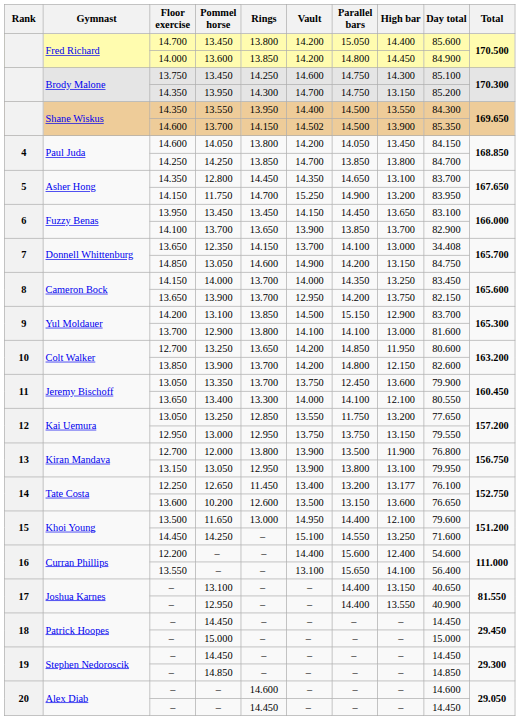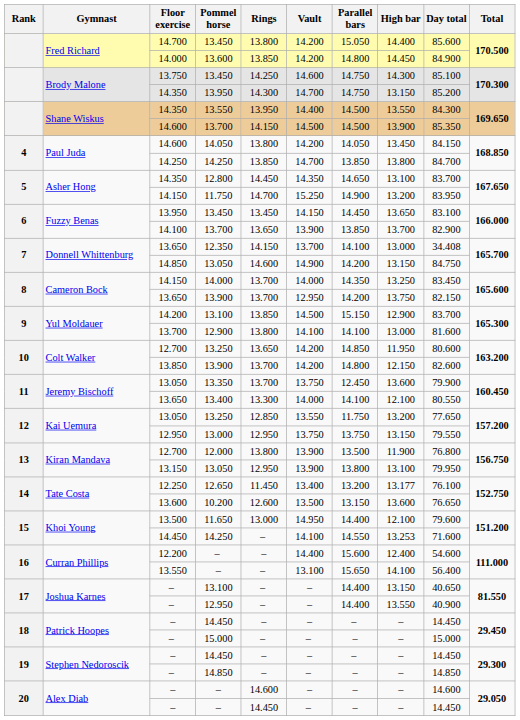 <table class="wikitable sortable" style="text-align:center; font-size:95%">
 <tr>
 <th scope="col" style="width:50px;">Rank</th>
 <th scope="col" style="width:150px;">Gymnast</th>
 <th scope="col" style="width:60px;"> Floor exercise</th>
 <th scope="col" style="width:60px;"> Pommel horse</th>
 <th scope="col" style="width:60px;"> Rings</th>
 <th scope="col" style="width:60px;"> Vault</th>
 <th scope="col" style="width:60px;"> Parallel bars</th>
 <th scope="col" style="width:60px;"> High bar</th>
 <th scope="col" style="width:60px;">Day total</th>
 <th scope="col" style="width:60px;">Total</th>
 </tr>
 <tr style="background:#fffcaf;">
 <th rowspan="2" scope=row style="text-align:center"></th>
 <td rowspan="2" align=left><a href='#'>Fred Richard</a></td>
 <td>14.700</td>
 <td>13.450</td>
 <td>13.800</td>
 <td>14.200</td>
 <td>15.050</td>
 <td>14.400</td>
 <td>85.600</td>
 <td rowspan="2"><strong>170.500</strong></td>
 </tr>
 <tr style="background:#fffcaf;">
 <td>14.000</td>
 <td>13.600</td>
 <td>13.850</td>
 <td>14.200</td>
 <td>14.800</td>
 <td>14.450</td>
 <td>84.900</td>
 </tr>
 <tr style="background:#e5e5e5;">
 <th rowspan="2" scope=row style="text-align:center"></th>
 <td rowspan="2" align=left><a href='#'>Brody Malone</a></td>
 <td>13.750</td>
 <td>13.450</td>
 <td>14.250</td>
 <td>14.600</td>
 <td>14.750</td>
 <td>14.300</td>
 <td>85.100</td>
 <td rowspan="2"><strong>170.300</strong></td>
 </tr>
 <tr style="background:#e5e5e5;">
 <td>14.350</td>
 <td>13.950</td>
 <td>14.300</td>
 <td>14.700</td>
 <td>14.750</td>
 <td>13.150</td>
 <td>85.200</td>
 </tr>
 <tr style="background:#ec9;">
 <th rowspan="2" scope=row style="text-align:center"></th>
 <td rowspan="2" align=left><a href='#'>Shane Wiskus</a></td>
 <td>14.350</td>
 <td>13.550</td>
 <td>13.950</td>
 <td>14.400</td>
 <td>14.500</td>
 <td>13.550</td>
 <td>84.300</td>
 <td rowspan="2"><strong>169.650</strong></td>
 </tr>
 <tr style="background:#ec9;">
 <td>14.600</td>
 <td>13.700</td>
 <td>14.150</td>
-<td>14.502</td>
+<td>14.500</td>
 <td>14.500</td>
 <td>13.900</td>
 <td>85.350</td>
 </tr>
 <tr>
 <th rowspan="2" scope=row style="text-align:center">4</th>
 <td rowspan="2" align=left><a href='#'>Paul Juda</a></td>
 <td>14.600</td>
 <td>14.050</td>
 <td>13.800</td>
 <td>14.200</td>
 <td>14.050</td>
 <td>13.450</td>
 <td>84.150</td>
 <td rowspan="2"><strong>168.850</strong></td>
 </tr>
 <tr>
 <td>14.250</td>
 <td>14.250</td>
 <td>13.850</td>
 <td>14.700</td>
 <td>13.850</td>
 <td>13.800</td>
 <td>84.700</td>
 </tr>
 <tr>
 <th rowspan="2" scope=row style="text-align:center">5</th>
 <td rowspan="2" align=left><a href='#'>Asher Hong</a></td>
 <td>14.350</td>
 <td>12.800</td>
 <td>14.450</td>
 <td>14.350</td>
 <td>14.650</td>
 <td>13.100</td>
 <td>83.700</td>
 <td rowspan="2"><strong>167.650</strong></td>
 </tr>
 <tr>
 <td>14.150</td>
 <td>11.750</td>
 <td>14.700</td>
 <td>15.250</td>
 <td>14.900</td>
 <td>13.200</td>
 <td>83.950</td>
 </tr>
 <tr>
 <th rowspan="2" scope=row style="text-align:center">6</th>
 <td rowspan="2" align=left><a href='#'>Fuzzy Benas</a></td>
 <td>13.950</td>
 <td>13.450</td>
 <td>13.450</td>
 <td>14.150</td>
 <td>14.450</td>
 <td>13.650</td>
 <td>83.100</td>
 <td rowspan="2"><strong>166.000</strong></td>
 </tr>
 <tr>
 <td>14.100</td>
 <td>13.700</td>
 <td>13.650</td>
 <td>13.900</td>
 <td>13.850</td>
 <td>13.700</td>
 <td>82.900</td>
 </tr>
 <tr>
 <th rowspan="2" scope=row style="text-align:center">7</th>
 <td rowspan="2" align=left><a href='#'>Donnell Whittenburg</a></td>
 <td>13.650</td>
 <td>12.350</td>
 <td>14.150</td>
 <td>13.700</td>
 <td>14.100</td>
 <td>13.000</td>
 <td>34.408</td>
 <td rowspan="2"><strong>165.700</strong></td>
 </tr>
 <tr>
 <td>14.850</td>
 <td>13.050</td>
 <td>14.600</td>
 <td>14.900</td>
 <td>14.200</td>
 <td>13.150</td>
 <td>84.750</td>
 </tr>
 <tr>
 <th rowspan="2" scope=row style="text-align:center">8</th>
 <td rowspan="2" align=left><a href='#'>Cameron Bock</a></td>
 <td>14.150</td>
 <td>14.000</td>
 <td>13.700</td>
 <td>14.000</td>
 <td>14.350</td>
 <td>13.250</td>
 <td>83.450</td>
 <td rowspan="2"><strong>165.600</strong></td>
 </tr>
 <tr>
 <td>13.650</td>
 <td>13.900</td>
 <td>13.700</td>
 <td>12.950</td>
 <td>14.200</td>
 <td>13.750</td>
 <td>82.150</td>
 </tr>
 <tr>
 <th rowspan="2" scope=row style="text-align:center">9</th>
 <td rowspan="2" align=left><a href='#'>Yul Moldauer</a></td>
 <td>14.200</td>
 <td>13.100</td>
 <td>13.850</td>
 <td>14.500</td>
 <td>15.150</td>
 <td>12.900</td>
 <td>83.700</td>
 <td rowspan="2"><strong>165.300</strong></td>
 </tr>
 <tr>
 <td>13.700</td>
 <td>12.900</td>
 <td>13.800</td>
 <td>14.100</td>
 <td>14.100</td>
 <td>13.000</td>
 <td>81.600</td>
 </tr>
 <tr>
 <th rowspan="2" scope=row style="text-align:center">10</th>
 <td rowspan="2" align=left><a href='#'>Colt Walker</a></td>
 <td>12.700</td>
 <td>13.250</td>
 <td>13.650</td>
 <td>14.200</td>
 <td>14.850</td>
 <td>11.950</td>
 <td>80.600</td>
 <td rowspan="2"><strong>163.200</strong></td>
 </tr>
 <tr>
 <td>13.850</td>
 <td>13.900</td>
 <td>13.700</td>
 <td>14.200</td>
 <td>14.800</td>
 <td>12.150</td>
 <td>82.600</td>
 </tr>
 <tr>
 <th rowspan="2" scope=row style="text-align:center">11</th>
 <td rowspan="2" align=left><a href='#'>Jeremy Bischoff</a></td>
 <td>13.050</td>
 <td>13.350</td>
 <td>13.700</td>
 <td>13.750</td>
 <td>12.450</td>
 <td>13.600</td>
 <td>79.900</td>
 <td rowspan="2"><strong>160.450</strong></td>
 </tr>
 <tr>
 <td>13.650</td>
 <td>13.400</td>
 <td>13.300</td>
 <td>14.000</td>
 <td>14.100</td>
 <td>12.100</td>
 <td>80.550</td>
 </tr>
 <tr>
 <th rowspan="2" scope=row style="text-align:center">12</th>
 <td rowspan="2" align=left><a href='#'>Kai Uemura</a></td>
 <td>13.050</td>
 <td>13.250</td>
 <td>12.850</td>
 <td>13.550</td>
 <td>11.750</td>
 <td>13.200</td>
 <td>77.650</td>
 <td rowspan="2"><strong>157.200</strong></td>
 </tr>
 <tr>
 <td>12.950</td>
 <td>13.000</td>
 <td>12.950</td>
 <td>13.750</td>
 <td>13.750</td>
 <td>13.150</td>
 <td>79.550</td>
 </tr>
 <tr>
 <th rowspan="2" scope=row style="text-align:center">13</th>
 <td rowspan="2" align=left><a href='#'>Kiran Mandava</a></td>
 <td>12.700</td>
 <td>12.000</td>
 <td>13.800</td>
 <td>13.900</td>
 <td>13.500</td>
 <td>11.900</td>
 <td>76.800</td>
 <td rowspan="2"><strong>156.750</strong></td>
 </tr>
 <tr>
 <td>13.150</td>
 <td>13.050</td>
 <td>12.950</td>
 <td>13.900</td>
 <td>13.800</td>
 <td>13.100</td>
 <td>79.950</td>
 </tr>
 <tr>
 <th rowspan="2" scope=row style="text-align:center">14</th>
 <td rowspan="2" align=left><a href='#'>Tate Costa</a></td>
 <td>12.250</td>
 <td>12.650</td>
 <td>11.450</td>
 <td>13.400</td>
 <td>13.200</td>
 <td>13.177</td>
 <td>76.100</td>
 <td rowspan="2"><strong>152.750</strong></td>
 </tr>
 <tr>
 <td>13.600</td>
 <td>10.200</td>
 <td>12.600</td>
 <td>13.500</td>
 <td>13.150</td>
 <td>13.600</td>
 <td>76.650</td>
 </tr>
 <tr>
 <th rowspan="2" scope=row style="text-align:center">15</th>
 <td rowspan="2" align=left><a href='#'>Khoi Young</a></td>
 <td>13.500</td>
 <td>11.650</td>
 <td>13.000</td>
 <td>14.950</td>
 <td>14.400</td>
 <td>12.100</td>
 <td>79.600</td>
 <td rowspan="2"><strong>151.200</strong></td>
 </tr>
 <tr>
 <td>14.450</td>
 <td>14.250</td>
 <td>– </td>
-<td>15.100</td>
+<td>14.100</td>
 <td>14.550</td>
-<td>13.250</td>
+<td>13.253</td>
 <td>71.600</td>
 </tr>
 <tr>
 <th rowspan="2" scope=row style="text-align:center">16</th>
 <td rowspan="2" align=left><a href='#'>Curran Phillips</a></td>
 <td>12.200</td>
 <td>– </td>
 <td>–</td>
 <td>14.400</td>
 <td>15.600</td>
 <td>12.400</td>
 <td>54.600</td>
 <td rowspan="2"><strong>111.000</strong></td>
 </tr>
 <tr>
 <td>13.550</td>
 <td>–</td>
 <td>– </td>
 <td>13.100</td>
 <td>15.650</td>
 <td>14.100</td>
 <td>56.400</td>
 </tr>
 <tr>
 <th rowspan="2" scope=row style="text-align:center">17</th>
 <td rowspan="2" align=left><a href='#'>Joshua Karnes</a></td>
 <td>– </td>
 <td>13.100</td>
 <td>– </td>
 <td>–</td>
 <td>14.400</td>
 <td>13.150</td>
 <td>40.650</td>
 <td rowspan="2"><strong>81.550</strong></td>
 </tr>
 <tr>
 <td>– </td>
 <td>12.950</td>
 <td>– </td>
 <td>–</td>
 <td>14.400</td>
 <td>13.550</td>
 <td>40.900</td>
 </tr>
 <tr>
 <th rowspan="2" scope=row style="text-align:center">18</th>
 <td rowspan="2" align=left><a href='#'>Patrick Hoopes</a></td>
 <td>–</td>
 <td>14.450</td>
 <td>–</td>
 <td>–</td>
 <td>– </td>
 <td>–</td>
 <td>14.450</td>
 <td rowspan="2"><strong>29.450</strong></td>
 </tr>
 <tr>
 <td>– </td>
 <td>15.000</td>
 <td>– </td>
 <td>– </td>
 <td>–</td>
 <td>–</td>
 <td>15.000</td>
 </tr>
 <tr>
 <th rowspan="2" scope=row style="text-align:center">19</th>
 <td rowspan="2" align=left><a href='#'>Stephen Nedoroscik</a></td>
 <td>–</td>
 <td>14.450</td>
 <td>–</td>
 <td>–</td>
 <td>– </td>
 <td>–</td>
 <td>14.450</td>
 <td rowspan="2"><strong>29.300</strong></td>
 </tr>
 <tr>
 <td>– </td>
 <td>14.850</td>
 <td>–</td>
 <td>– </td>
 <td>–</td>
 <td>–</td>
 <td>14.850</td>
 </tr>
 <tr>
 <th rowspan="2" scope=row style="text-align:center">20</th>
 <td rowspan="2" align=left><a href='#'>Alex Diab</a></td>
 <td>–</td>
 <td>–</td>
 <td>14.600</td>
 <td>–</td>
 <td>–</td>
 <td>–</td>
 <td>14.600</td>
 <td rowspan="2"><strong>29.050</strong></td>
 </tr>
 <tr>
 <td>–</td>
 <td>–</td>
 <td>14.450</td>
 <td>– </td>
 <td>–</td>
 <td>–</td>
 <td>14.450</td>
 </tr>
 </table>
